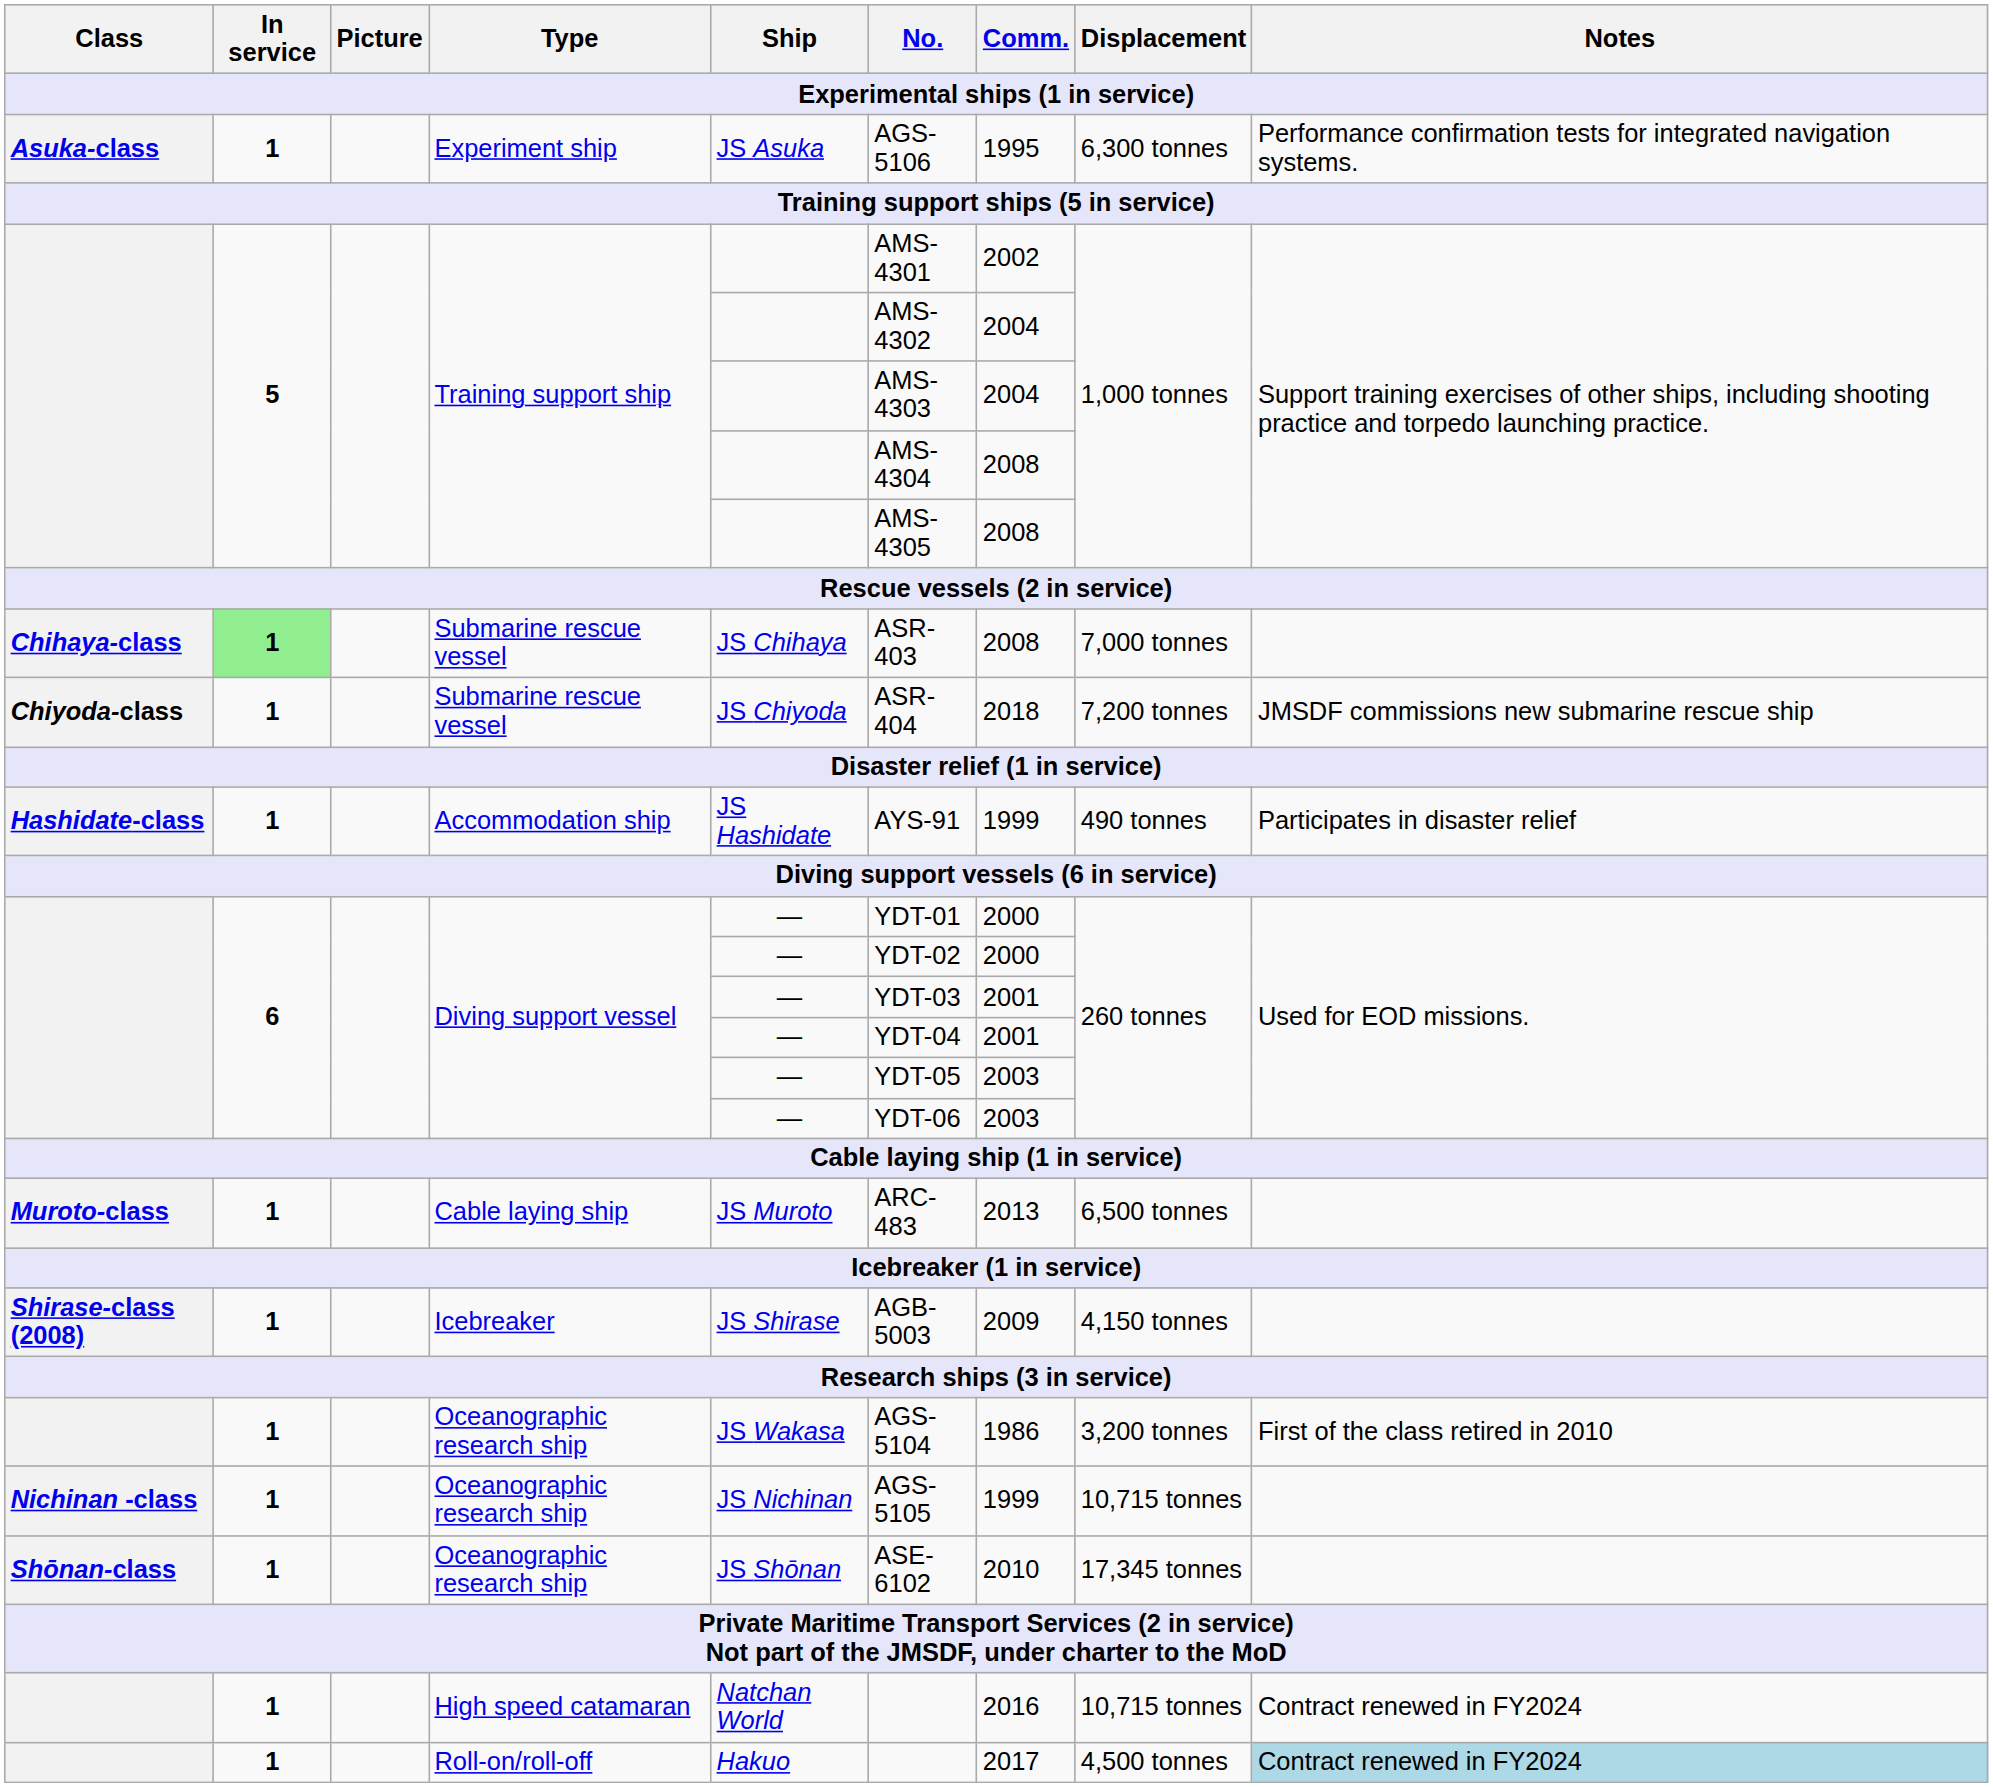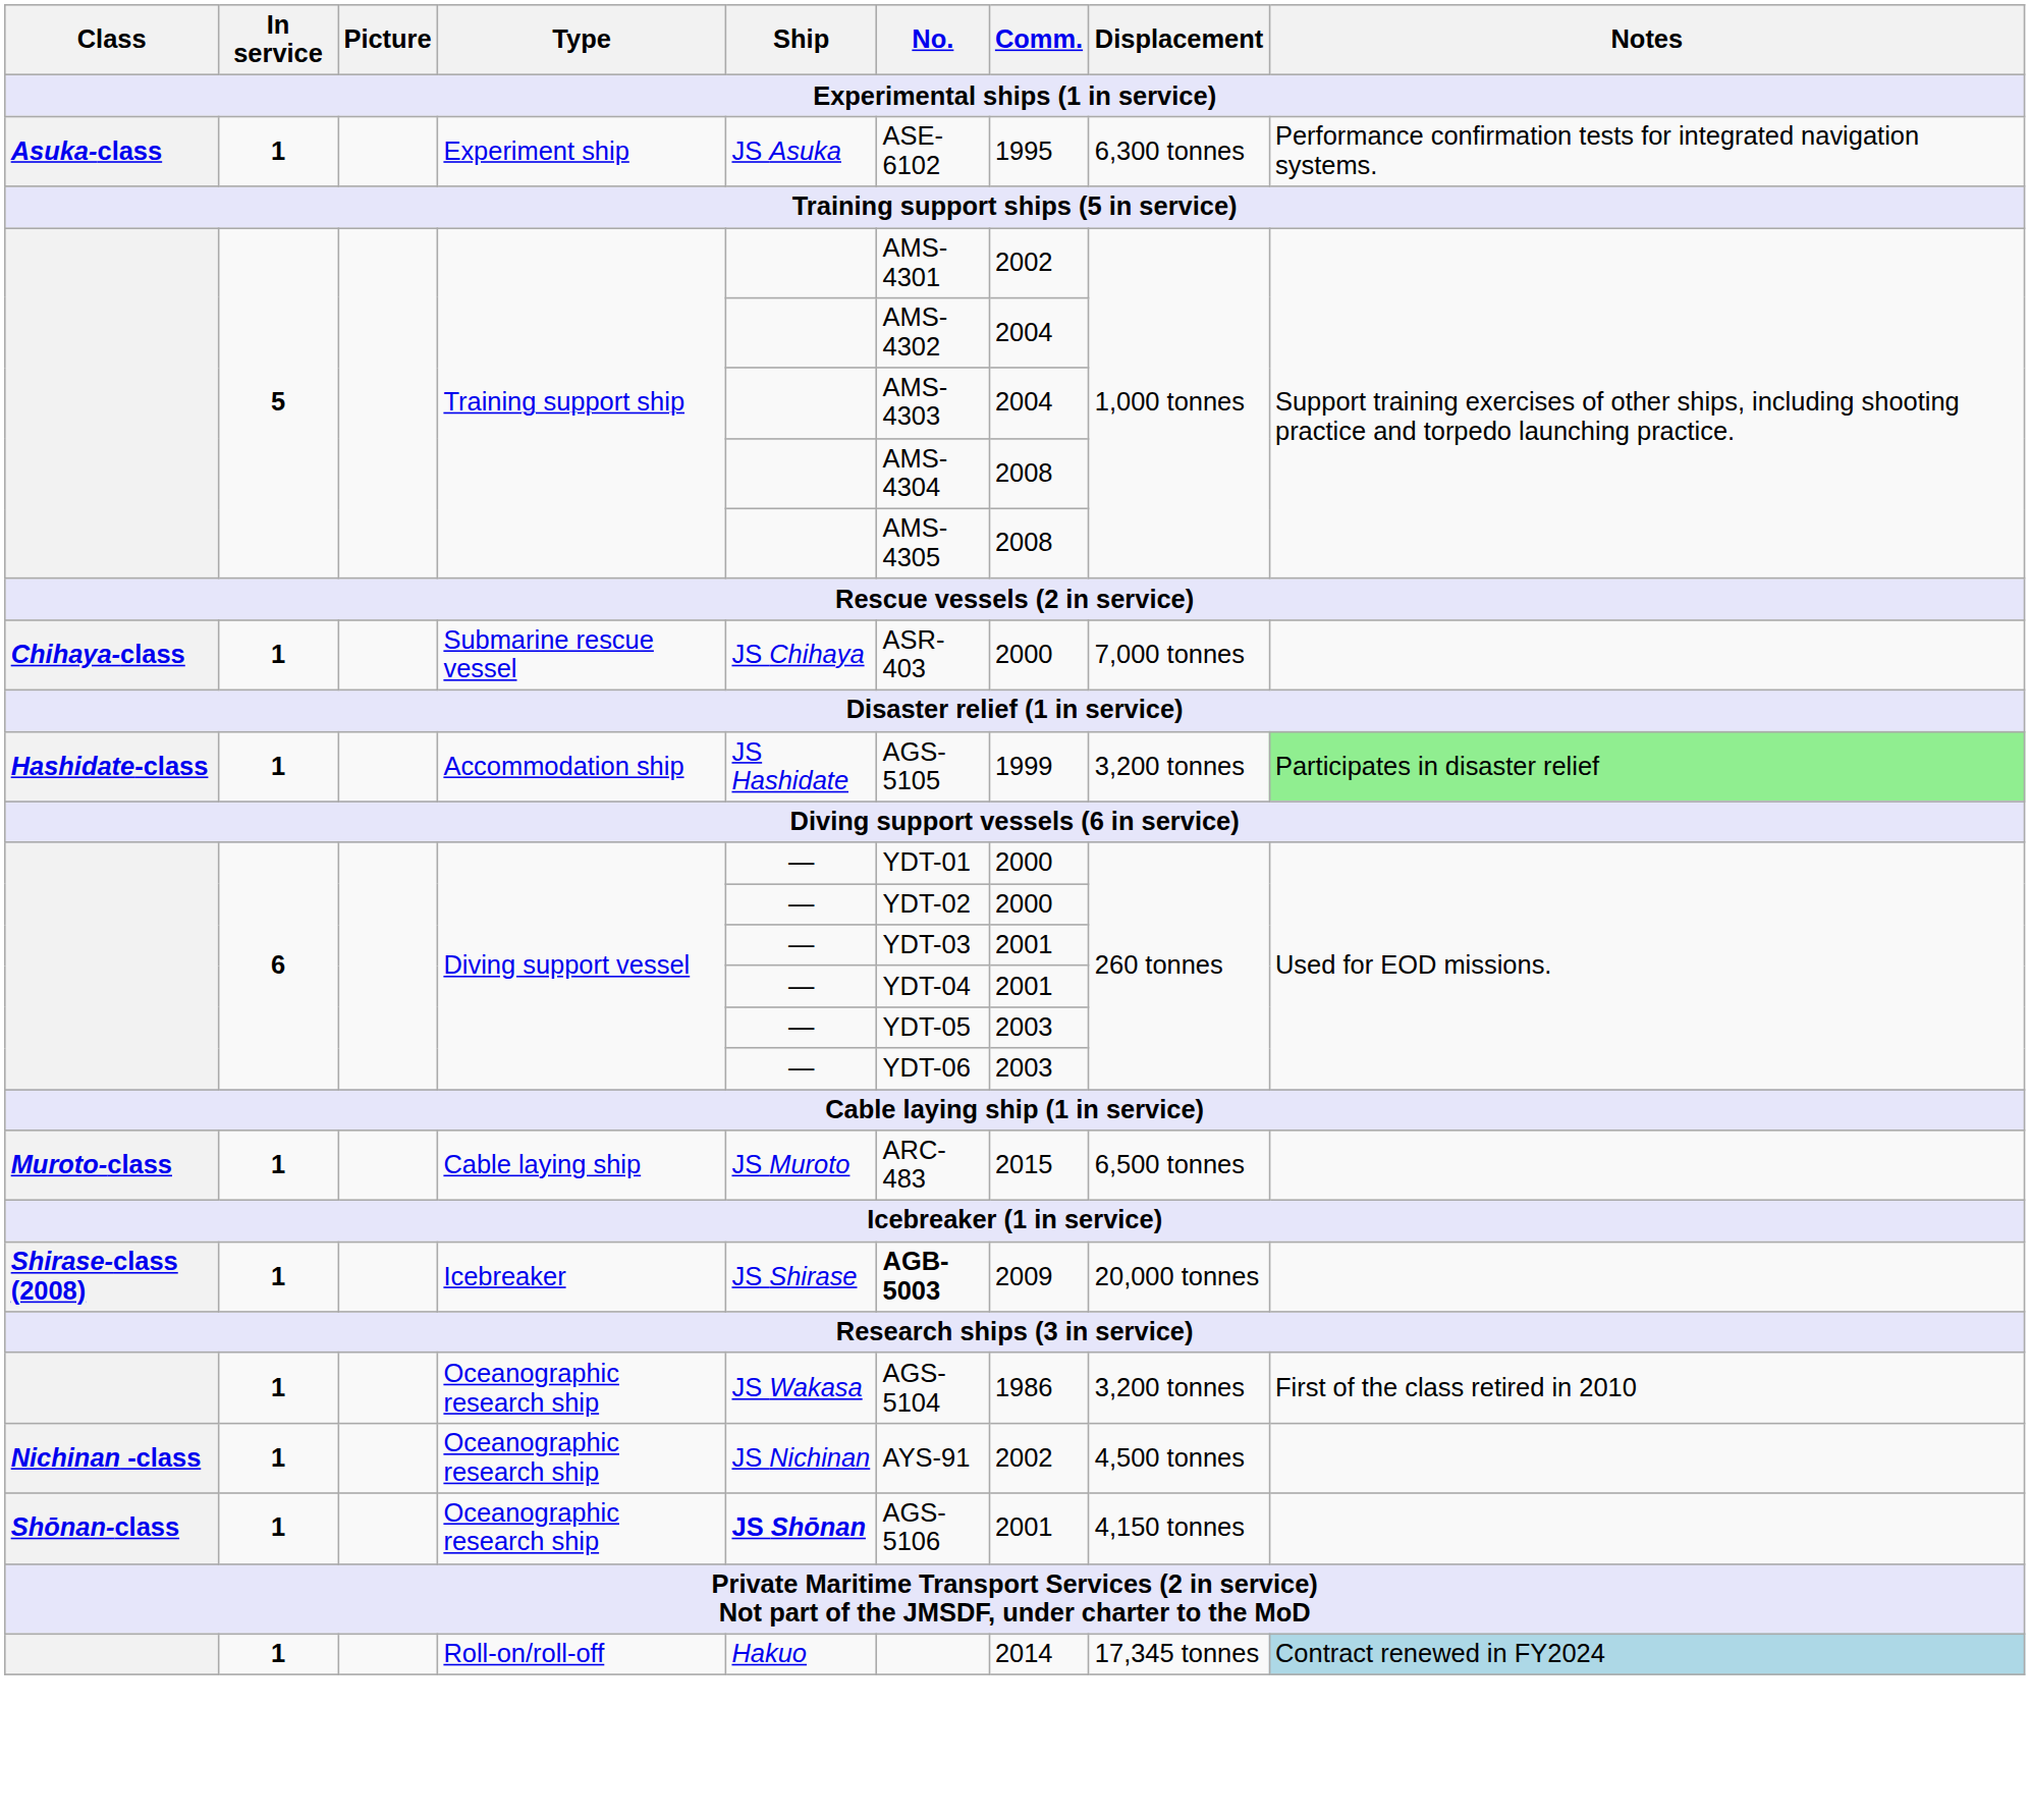 <table class="wikitable">
 <tr>
 <th>Class</th>
 <th>In service</th>
 <th>Picture</th>
 <th>Type</th>
 <th>Ship</th>
 <th><a href='#'>No.</a></th>
 <th><a href='#'>Comm.</a></th>
 <th>Displacement</th>
 <th>Notes</th>
 </tr>
 <tr>
 <th colspan="9" style="background: lavender;">Experimental ships (1 in service)</th>
 </tr>
 <tr>
 <th style="text-align: left;"><a href='#'><em>Asuka-</em>class</a></th>
 <td style="text-align: center;"><strong>1</strong></td>
 <td></td>
 <td><a href='#'>Experiment ship</a></td>
 <td><a href='#'>JS <em>Asuka</em></a></td>
-<td>AGS-5106</td>
+<td>ASE-6102</td>
 <td>1995</td>
 <td>6,300 tonnes</td>
 <td>Performance confirmation tests for integrated navigation systems.</td>
 </tr>
 <tr>
 <th colspan="9" style="background: lavender;">Training support ships (5 in service)</th>
 </tr>
 <tr>
 <th rowspan="5" style="text-align: left;"></th>
 <td rowspan="5" style="text-align: center;"><strong>5</strong></td>
 <td rowspan="5"></td>
 <td rowspan="5"><a href='#'>Training support ship</a></td>
 <td></td>
 <td>AMS-4301</td>
 <td>2002</td>
 <td rowspan="5">1,000 tonnes</td>
 <td rowspan="5"><br>Support training exercises of other ships, including shooting practice and torpedo launching practice.</td>
 </tr>
 <tr>
 <td></td>
 <td>AMS-4302</td>
 <td>2004</td>
 </tr>
 <tr>
 <td></td>
 <td>AMS-4303</td>
 <td>2004</td>
 </tr>
 <tr>
 <td></td>
 <td>AMS-4304</td>
 <td>2008</td>
 </tr>
 <tr>
 <td></td>
 <td>AMS-4305</td>
 <td>2008</td>
 </tr>
 <tr>
 <th colspan="9" style="background: lavender;">Rescue vessels (2 in service)</th>
 </tr>
 <tr>
 <th style="text-align: left;"><a href='#'><em>Chihaya-</em>class</a></th>
-<td style="background: lightgreen; text-align: center;"><strong>1</strong></td>
+<td style="text-align: center;"><strong>1</strong></td>
 <td></td>
 <td><a href='#'>Submarine rescue vessel</a></td>
 <td><a href='#'>JS <em>Chihaya</em></a></td>
 <td>ASR-403</td>
-<td>2008</td>
+<td>2000</td>
 <td>7,000 tonnes</td>
 <td></td>
-</tr>
-<tr>
-<th style="text-align: left;"><em>Chiyoda-</em>class</th>
-<td style="text-align: center;"><strong>1</strong></td>
-<td></td>
-<td><a href='#'>Submarine rescue vessel</a></td>
-<td><a href='#'>JS <em>Chiyoda</em></a></td>
-<td>ASR-404</td>
-<td>2018</td>
-<td>7,200 tonnes</td>
-<td>JMSDF commissions new submarine rescue ship</td>
 </tr>
 <tr>
 <th colspan="9" style="background: lavender;">Disaster relief (1 in service)</th>
 </tr>
 <tr>
 <th style="text-align: left;"><a href='#'><em>Hashidate</em>-class</a></th>
 <td style="text-align: center;"><strong>1</strong></td>
 <td></td>
 <td><a href='#'>Accommodation ship</a></td>
 <td><a href='#'>JS <em>Hashidate</em></a></td>
-<td>AYS-91</td>
+<td>AGS-5105</td>
 <td>1999</td>
-<td>490 tonnes</td>
-<td>Participates in disaster relief </td>
+<td>3,200 tonnes</td>
+<td style="background: lightgreen;">Participates in disaster relief </td>
 </tr>
 <tr>
 <th colspan="9" style="background: lavender;">Diving support vessels (6 in service)</th>
 </tr>
 <tr>
 <th rowspan="6" style="text-align: left;"></th>
 <td rowspan="6" style="text-align: center;"><strong>6</strong></td>
 <td rowspan="6"></td>
 <td rowspan="6"><a href='#'>Diving support vessel</a></td>
 <td style="text-align: center;">—</td>
 <td>YDT-01</td>
 <td>2000</td>
 <td rowspan="6">260 tonnes</td>
 <td rowspan="6">Used for EOD missions. </td>
 </tr>
 <tr>
 <td style="text-align: center;">—</td>
 <td>YDT-02</td>
 <td>2000</td>
 </tr>
 <tr>
 <td style="text-align: center;">—</td>
 <td>YDT-03</td>
 <td>2001</td>
 </tr>
 <tr>
 <td style="text-align: center;">—</td>
 <td>YDT-04</td>
 <td>2001</td>
 </tr>
 <tr>
 <td style="text-align: center;">—</td>
 <td>YDT-05</td>
 <td>2003</td>
 </tr>
 <tr>
 <td style="text-align: center;">—</td>
 <td>YDT-06</td>
 <td>2003</td>
 </tr>
 <tr>
 <th colspan="9" style="background: lavender;">Cable laying ship (1 in service)</th>
 </tr>
 <tr>
 <th style="text-align: left;"><a href='#'><em>Muroto-</em>class</a></th>
 <td style="text-align: center;"><strong>1</strong></td>
 <td></td>
 <td><a href='#'>Cable laying ship</a></td>
 <td><a href='#'>JS <em>Muroto</em></a></td>
 <td>ARC-483</td>
-<td>2013</td>
+<td>2015</td>
 <td>6,500 tonnes</td>
 <td></td>
 </tr>
 <tr>
 <th colspan="9" style="background: lavender;">Icebreaker (1 in service)</th>
 </tr>
 <tr>
 <th style="text-align: left;"><a href='#'><em>Shirase-</em>class (2008)</a></th>
 <td style="text-align: center;"><strong>1</strong></td>
 <td></td>
 <td><a href='#'>Icebreaker</a></td>
 <td><a href='#'>JS <em>Shirase</em></a></td>
-<td>AGB-5003</td>
+<td><strong>AGB-5003</strong></td>
 <td>2009</td>
-<td>4,150 tonnes</td>
+<td>20,000 tonnes</td>
 <td></td>
 </tr>
 <tr>
 <th colspan="9" style="background: lavender;">Research ships (3 in service)</th>
 </tr>
 <tr>
 <th style="text-align: left;"></th>
 <td style="text-align: center;"><strong>1</strong></td>
 <td></td>
 <td><a href='#'>Oceanographic research ship</a></td>
 <td><a href='#'>JS <em>Wakasa</em></a></td>
 <td>AGS-5104</td>
 <td>1986</td>
 <td>3,200 tonnes</td>
 <td>First of the class retired in 2010</td>
 </tr>
 <tr>
 <th style="text-align: left;"><a href='#'><em>Nichinan</em> -class</a></th>
 <td style="text-align: center;"><strong>1</strong></td>
 <td></td>
 <td><a href='#'>Oceanographic research ship</a></td>
 <td><a href='#'>JS <em>Nichinan</em></a></td>
-<td>AGS-5105</td>
-<td>1999</td>
-<td>10,715 tonnes</td>
+<td>AYS-91</td>
+<td>2002</td>
+<td>4,500 tonnes</td>
 <td></td>
 </tr>
 <tr>
 <th style="text-align: left;"><a href='#'><em>Shōnan-</em>class</a></th>
 <td style="text-align: center;"><strong>1</strong></td>
 <td></td>
 <td><a href='#'>Oceanographic research ship</a></td>
-<td><a href='#'>JS <em>Shōnan</em></a></td>
-<td>ASE-6102</td>
-<td>2010</td>
-<td>17,345 tonnes</td>
+<td><strong><a href='#'>JS <em>Shōnan</em></a></strong></td>
+<td>AGS-5106</td>
+<td>2001</td>
+<td>4,150 tonnes</td>
 <td></td>
 </tr>
 <tr>
 <th colspan="9" style="background: lavender;">Private Maritime Transport Services (2 in service)<br>Not part of the JMSDF, under charter to the MoD</th>
 </tr>
 <tr>
 <th style="text-align: left;"></th>
 <td style="text-align: center;"><strong>1</strong></td>
 <td></td>
-<td><a href='#'>High speed catamaran</a></td>
-<td><a href='#'><em>Natchan World</em></a></td>
-<td></td>
-<td>2016</td>
-<td>10,715 tonnes</td>
-<td>Contract renewed in FY2024 </td>
-</tr>
-<tr>
-<th style="text-align: left;"></th>
-<td style="text-align: center;"><strong>1</strong></td>
-<td></td>
 <td><a href='#'>Roll-on/roll-off</a></td>
 <td><a href='#'><em>Hakuo</em></a></td>
 <td></td>
-<td>2017</td>
-<td>4,500 tonnes</td>
+<td>2014</td>
+<td>17,345 tonnes</td>
 <td style="background: lightblue;">Contract renewed in FY2024 </td>
 </tr>
 </table>
